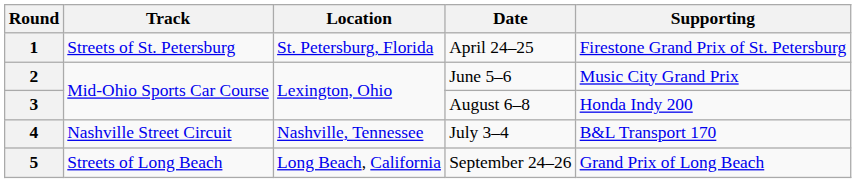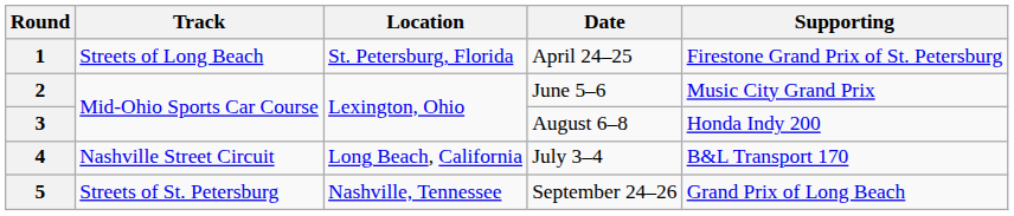 <table class="wikitable" style="font-size: 85%;">
 <tr>
 <th>Round</th>
 <th>Track</th>
 <th>Location</th>
 <th>Date</th>
 <th>Supporting</th>
 </tr>
 <tr>
 <th>1</th>
-<td><a href='#'>Streets of St. Petersburg</a></td>
+<td><a href='#'>Streets of Long Beach</a></td>
 <td> <a href='#'>St. Petersburg, Florida</a></td>
 <td>April 24–25</td>
 <td><a href='#'>Firestone Grand Prix of St. Petersburg</a></td>
 </tr>
 <tr>
 <th>2</th>
 <td rowspan=2><a href='#'>Mid-Ohio Sports Car Course</a></td>
 <td rowspan=2> <a href='#'>Lexington, Ohio</a></td>
 <td>June 5–6</td>
 <td><a href='#'>Music City Grand Prix</a></td>
 </tr>
 <tr>
 <th>3</th>
 <td>August 6–8</td>
 <td><a href='#'>Honda Indy 200</a></td>
 </tr>
 <tr>
 <th>4</th>
 <td><a href='#'>Nashville Street Circuit</a></td>
-<td> <a href='#'>Nashville, Tennessee</a></td>
+<td> <a href='#'>Long Beach</a>, <a href='#'>California</a></td>
 <td>July 3–4</td>
 <td><a href='#'>B&L Transport 170</a></td>
 </tr>
 <tr>
 <th>5</th>
-<td><a href='#'>Streets of Long Beach</a></td>
-<td> <a href='#'>Long Beach</a>, <a href='#'>California</a></td>
+<td><a href='#'>Streets of St. Petersburg</a></td>
+<td> <a href='#'>Nashville, Tennessee</a></td>
 <td>September 24–26</td>
 <td><a href='#'>Grand Prix of Long Beach</a></td>
 </tr>
 </table>
